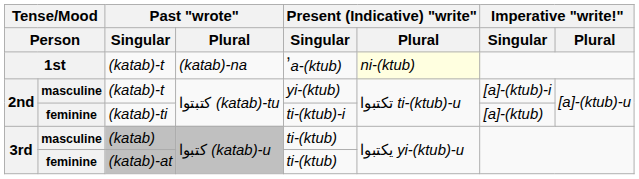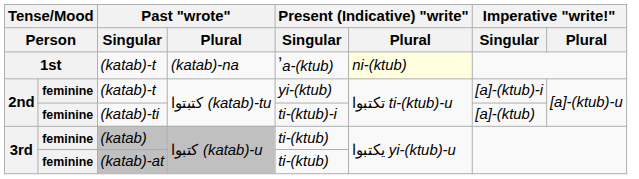 <table class="wikitable">
 <tr>
 <th colspan="2">Tense/Mood</th>
 <th colspan="2">Past "wrote"</th>
 <th colspan="2">Present (Indicative) "write"</th>
 <th colspan="2">Imperative "write!"</th>
 </tr>
 <tr>
 <th colspan="2">Person</th>
 <th>Singular</th>
 <th>Plural</th>
 <th>Singular</th>
 <th>Plural</th>
 <th>Singular</th>
 <th>Plural</th>
 </tr>
 <tr>
 <th colspan="2">1st</th>
 <td> <em>(katab)-t</em></td>
 <td> <em>(katab)-na</em></td>
 <td> <big>ʼ</big><em>a-(ktub)</em></td>
 <td style="background: lightyellow;"> <em>ni-(ktub)</em></td>
 <td colspan="2"></td>
 </tr>
 <tr>
 <th rowspan="2">2nd</th>
-<th><small>masculine</small></th>
+<th><small>feminine</small></th>
 <td> <em>(katab)-t</em></td>
 <td rowspan="2">كتبتوا <em>(katab)-tu</em></td>
 <td> <em>yi-(ktub)</em></td>
 <td rowspan="2">تكتبوا <em>ti-(ktub)-u</em></td>
 <td> <em>[a]-(ktub)-i</em></td>
 <td rowspan="2"> <em>[a]-(ktub)-u</em></td>
 </tr>
 <tr>
 <th><small>feminine</small></th>
 <td> <em>(katab)-ti</em></td>
 <td> <em>ti-(ktub)-i</em></td>
 <td> <em>[a]-(ktub)</em></td>
 </tr>
 <tr>
 <th rowspan="2">3rd</th>
-<th><small>masculine</small></th>
+<th><small>feminine</small></th>
 <td style="background:silver"> <em>(katab)</em></td>
 <td rowspan="2" style="background:silver">كتبوا <em>(katab)-u</em></td>
 <td> <em>ti-(ktub)</em></td>
 <td rowspan="2">يكتبوا <em>yi-(ktub)-u</em></td>
 <td rowspan=2 colspan="2"></td>
 </tr>
 <tr>
 <th><small>feminine</small></th>
 <td style="background:silver"> <em>(katab)-at</em></td>
 <td> <em>ti-(ktub)</em></td>
 </tr>
 </table>
